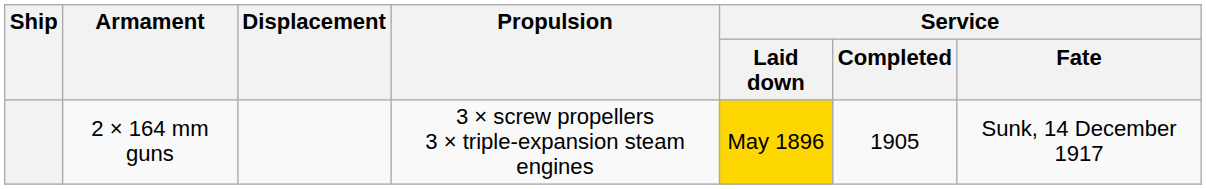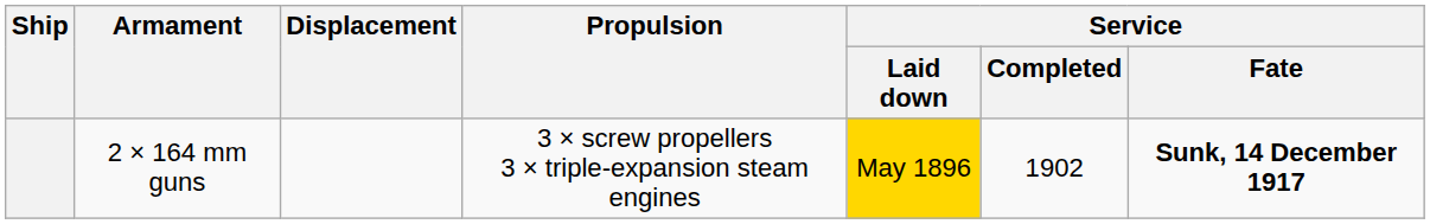 <table class="wikitable plainrowheaders" style="text-align: center;">
 <tr valign="top">
 <th scope="col" rowspan="2">Ship</th>
 <th scope="col" rowspan="2">Armament</th>
 <th scope="col" rowspan="2">Displacement</th>
 <th scope="col" rowspan="2">Propulsion</th>
 <th scope="col" colspan="3">Service</th>
 </tr>
 <tr valign="top">
 <th scope="col">Laid down</th>
 <th scope="col">Completed</th>
 <th scope="col">Fate</th>
 </tr>
 <tr valign="center">
 <th scope="row"></th>
 <td>2 × 164 mm guns</td>
 <td></td>
 <td>3 × screw propellers<br>3 × triple-expansion steam engines<br></td>
 <td style="background: gold;">May 1896</td>
-<td>1905</td>
-<td>Sunk, 14 December 1917</td>
+<td>1902</td>
+<td><strong>Sunk, 14 December 1917</strong></td>
 </tr>
 </table>
